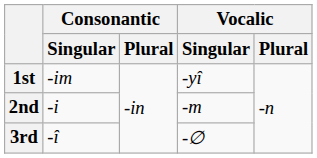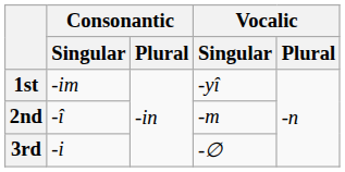 <table class="wikitable">
 <tr>
 <th rowspan="2"></th>
 <th colspan="2">Consonantic</th>
 <th colspan="2">Vocalic</th>
 </tr>
 <tr>
 <th>Singular</th>
 <th>Plural</th>
 <th>Singular</th>
 <th>Plural</th>
 </tr>
 <tr>
 <th>1st</th>
 <td><em>-im</em></td>
 <td rowspan="3"><em>-in</em></td>
 <td><em>-yî</em></td>
 <td rowspan="3"><em>-n</em></td>
 </tr>
 <tr>
 <th>2nd</th>
-<td><em>-i</em></td>
+<td><em>-î</em></td>
 <td><em>-m</em></td>
 </tr>
 <tr>
 <th>3rd</th>
-<td><em>-î</em></td>
+<td><em>-i</em></td>
 <td><em>-∅</em></td>
 </tr>
 </table>
